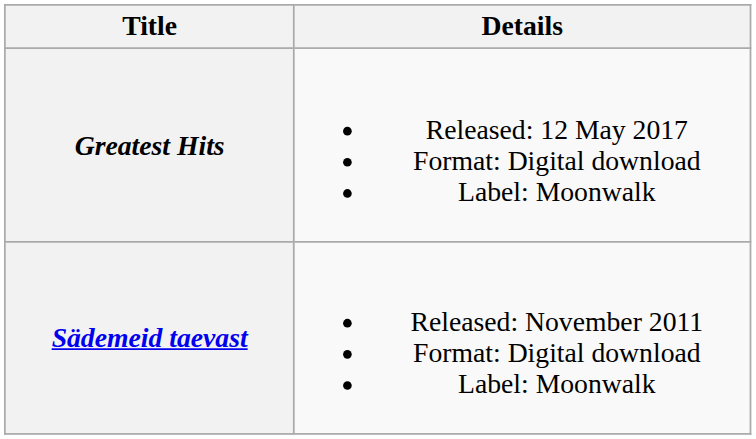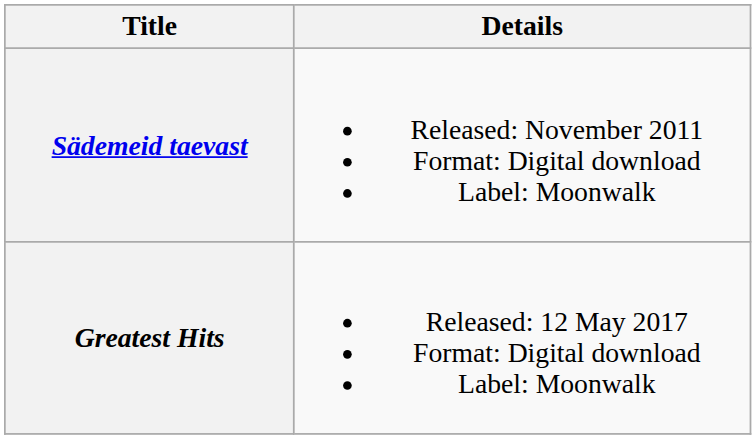 <table class="wikitable plainrowheaders" style="text-align:center;" border="1">
 <tr>
 <th scope="col" style="width:10em;">Title</th>
 <th scope="col" style="width:16em;">Details</th>
 </tr>
 <tr>
+<th scope="row"><em><a href='#'>Sädemeid taevast</a></em></th>
+<td><br><ul><li>Released: November 2011</li><li>Format: Digital download</li><li>Label: Moonwalk</li></ul></td>
+</tr>
+<tr>
 <th scope="row"><em>Greatest Hits</em></th>
 <td><br><ul><li>Released: 12 May 2017</li><li>Format: Digital download</li><li>Label: Moonwalk</li></ul></td>
 </tr>
-<tr>
-<th scope="row"><em><a href='#'>Sädemeid taevast</a></em></th>
-<td><br><ul><li>Released: November 2011</li><li>Format: Digital download</li><li>Label: Moonwalk</li></ul></td>
-</tr>
 </table>
